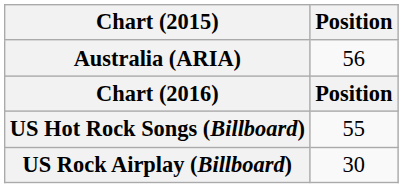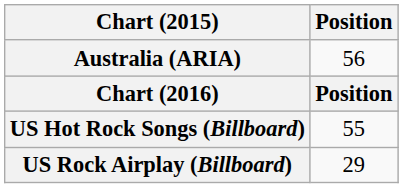 <table class="wikitable plainrowheaders" style="text-align:center">
 <tr>
 <th scope="col">Chart (2015)</th>
 <th scope="col">Position</th>
 </tr>
 <tr>
 <th scope="row">Australia (ARIA)</th>
 <td>56</td>
 </tr>
 <tr>
 <th scope="col">Chart (2016)</th>
 <th scope="col">Position</th>
 </tr>
 <tr>
 <th scope="row">US Hot Rock Songs (<em>Billboard</em>)</th>
 <td>55</td>
 </tr>
 <tr>
 <th scope="row">US Rock Airplay (<em>Billboard</em>)</th>
-<td>30</td>
+<td>29</td>
 </tr>
 </table>
